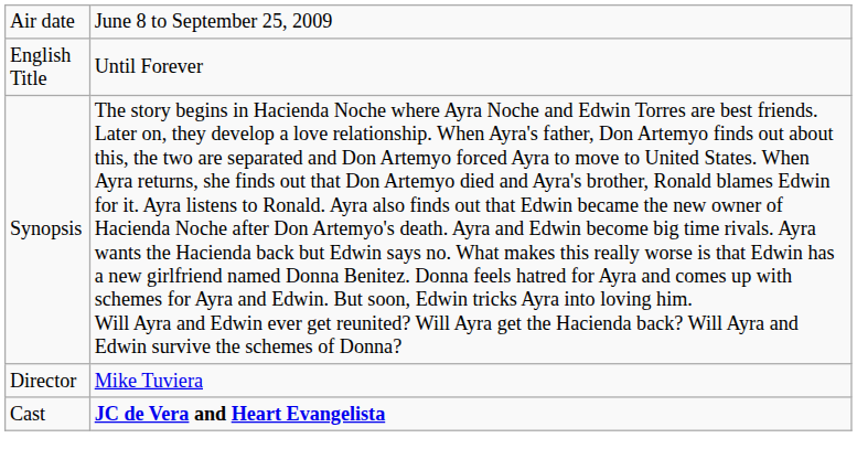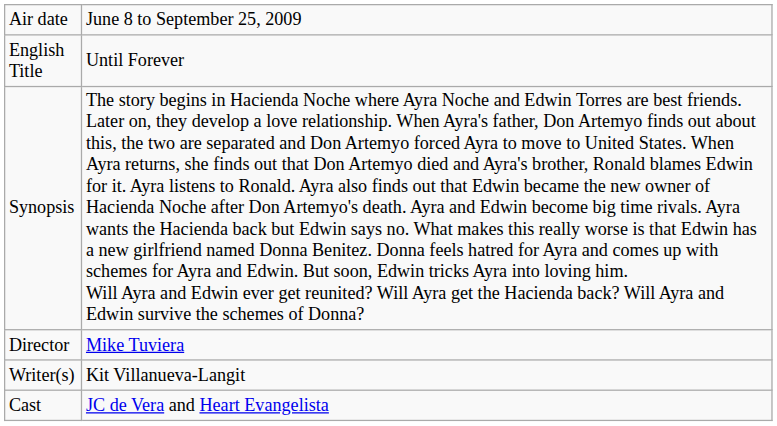 <table class="wikitable" style="font-size:90%;">
 <tr>
 <td>Air date</td>
 <td>June 8 to September 25, 2009</td>
 </tr>
 <tr>
 <td>English Title</td>
 <td>Until Forever</td>
 </tr>
 <tr>
 <td>Synopsis</td>
 <td>The story begins in Hacienda Noche where Ayra Noche and Edwin Torres are best friends. Later on, they develop a love relationship. When Ayra's father, Don Artemyo finds out about this, the two are separated and Don Artemyo forced Ayra to move to United States. When Ayra returns, she finds out that Don Artemyo died and Ayra's brother, Ronald blames Edwin for it. Ayra listens to Ronald. Ayra also finds out that Edwin became the new owner of Hacienda Noche after Don Artemyo's death. Ayra and Edwin become big time rivals. Ayra wants the Hacienda back but Edwin says no. What makes this really worse is that Edwin has a new girlfriend named Donna Benitez. Donna feels hatred for Ayra and comes up with schemes for Ayra and Edwin. But soon, Edwin tricks Ayra into loving him.<br>Will Ayra and Edwin ever get reunited? Will Ayra get the Hacienda back? Will Ayra and Edwin survive the schemes of Donna?</td>
 </tr>
 <tr>
 <td>Director</td>
 <td><a href='#'>Mike Tuviera</a></td>
 </tr>
 <tr>
+<td>Writer(s)</td>
+<td>Kit Villanueva-Langit</td>
+</tr>
+<tr>
 <td>Cast</td>
-<td><strong><a href='#'>JC de Vera</a> and <a href='#'>Heart Evangelista</a></strong></td>
+<td><a href='#'>JC de Vera</a> and <a href='#'>Heart Evangelista</a></td>
 </tr>
 </table>
